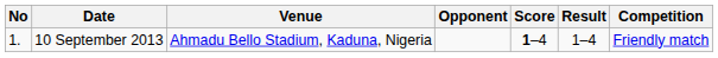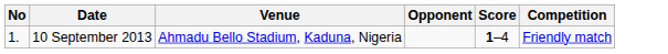 <table class="wikitable" style="font-size:100%;">
 <tr>
 <th>No</th>
 <th>Date</th>
 <th>Venue</th>
 <th>Opponent</th>
 <th>Score</th>
-<th>Result</th>
 <th>Competition</th>
 </tr>
 <tr>
 <td>1.</td>
 <td>10 September 2013</td>
 <td><a href='#'>Ahmadu Bello Stadium</a>, <a href='#'>Kaduna</a>, Nigeria</td>
 <td></td>
 <td align=center><strong>1</strong>–4</td>
-<td align=center>1–4</td>
 <td><a href='#'>Friendly match</a></td>
 </tr>
 </table>
